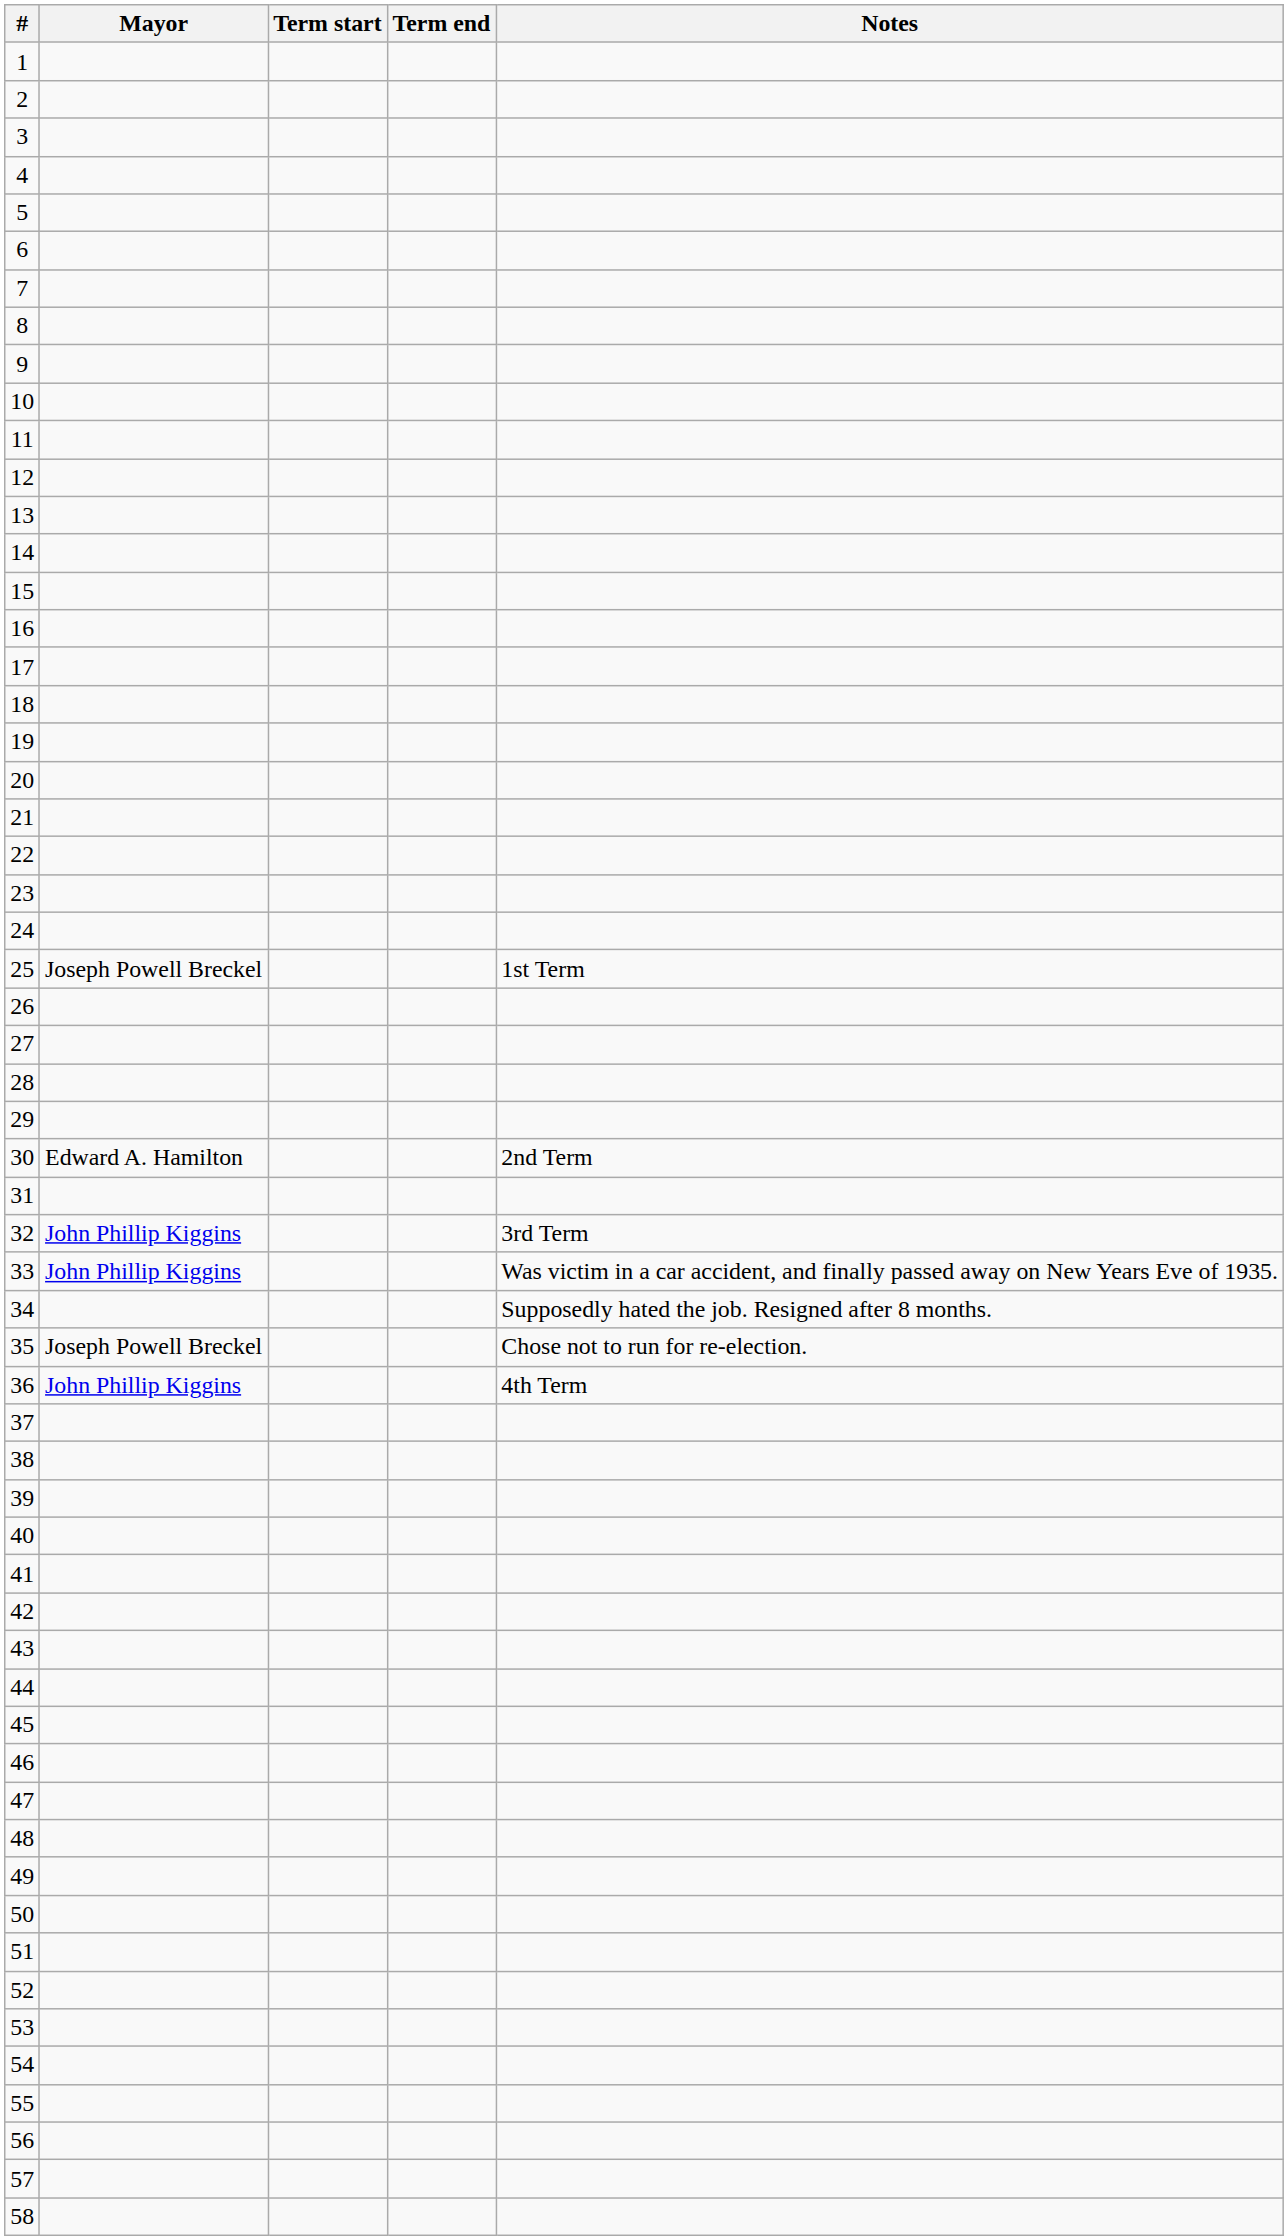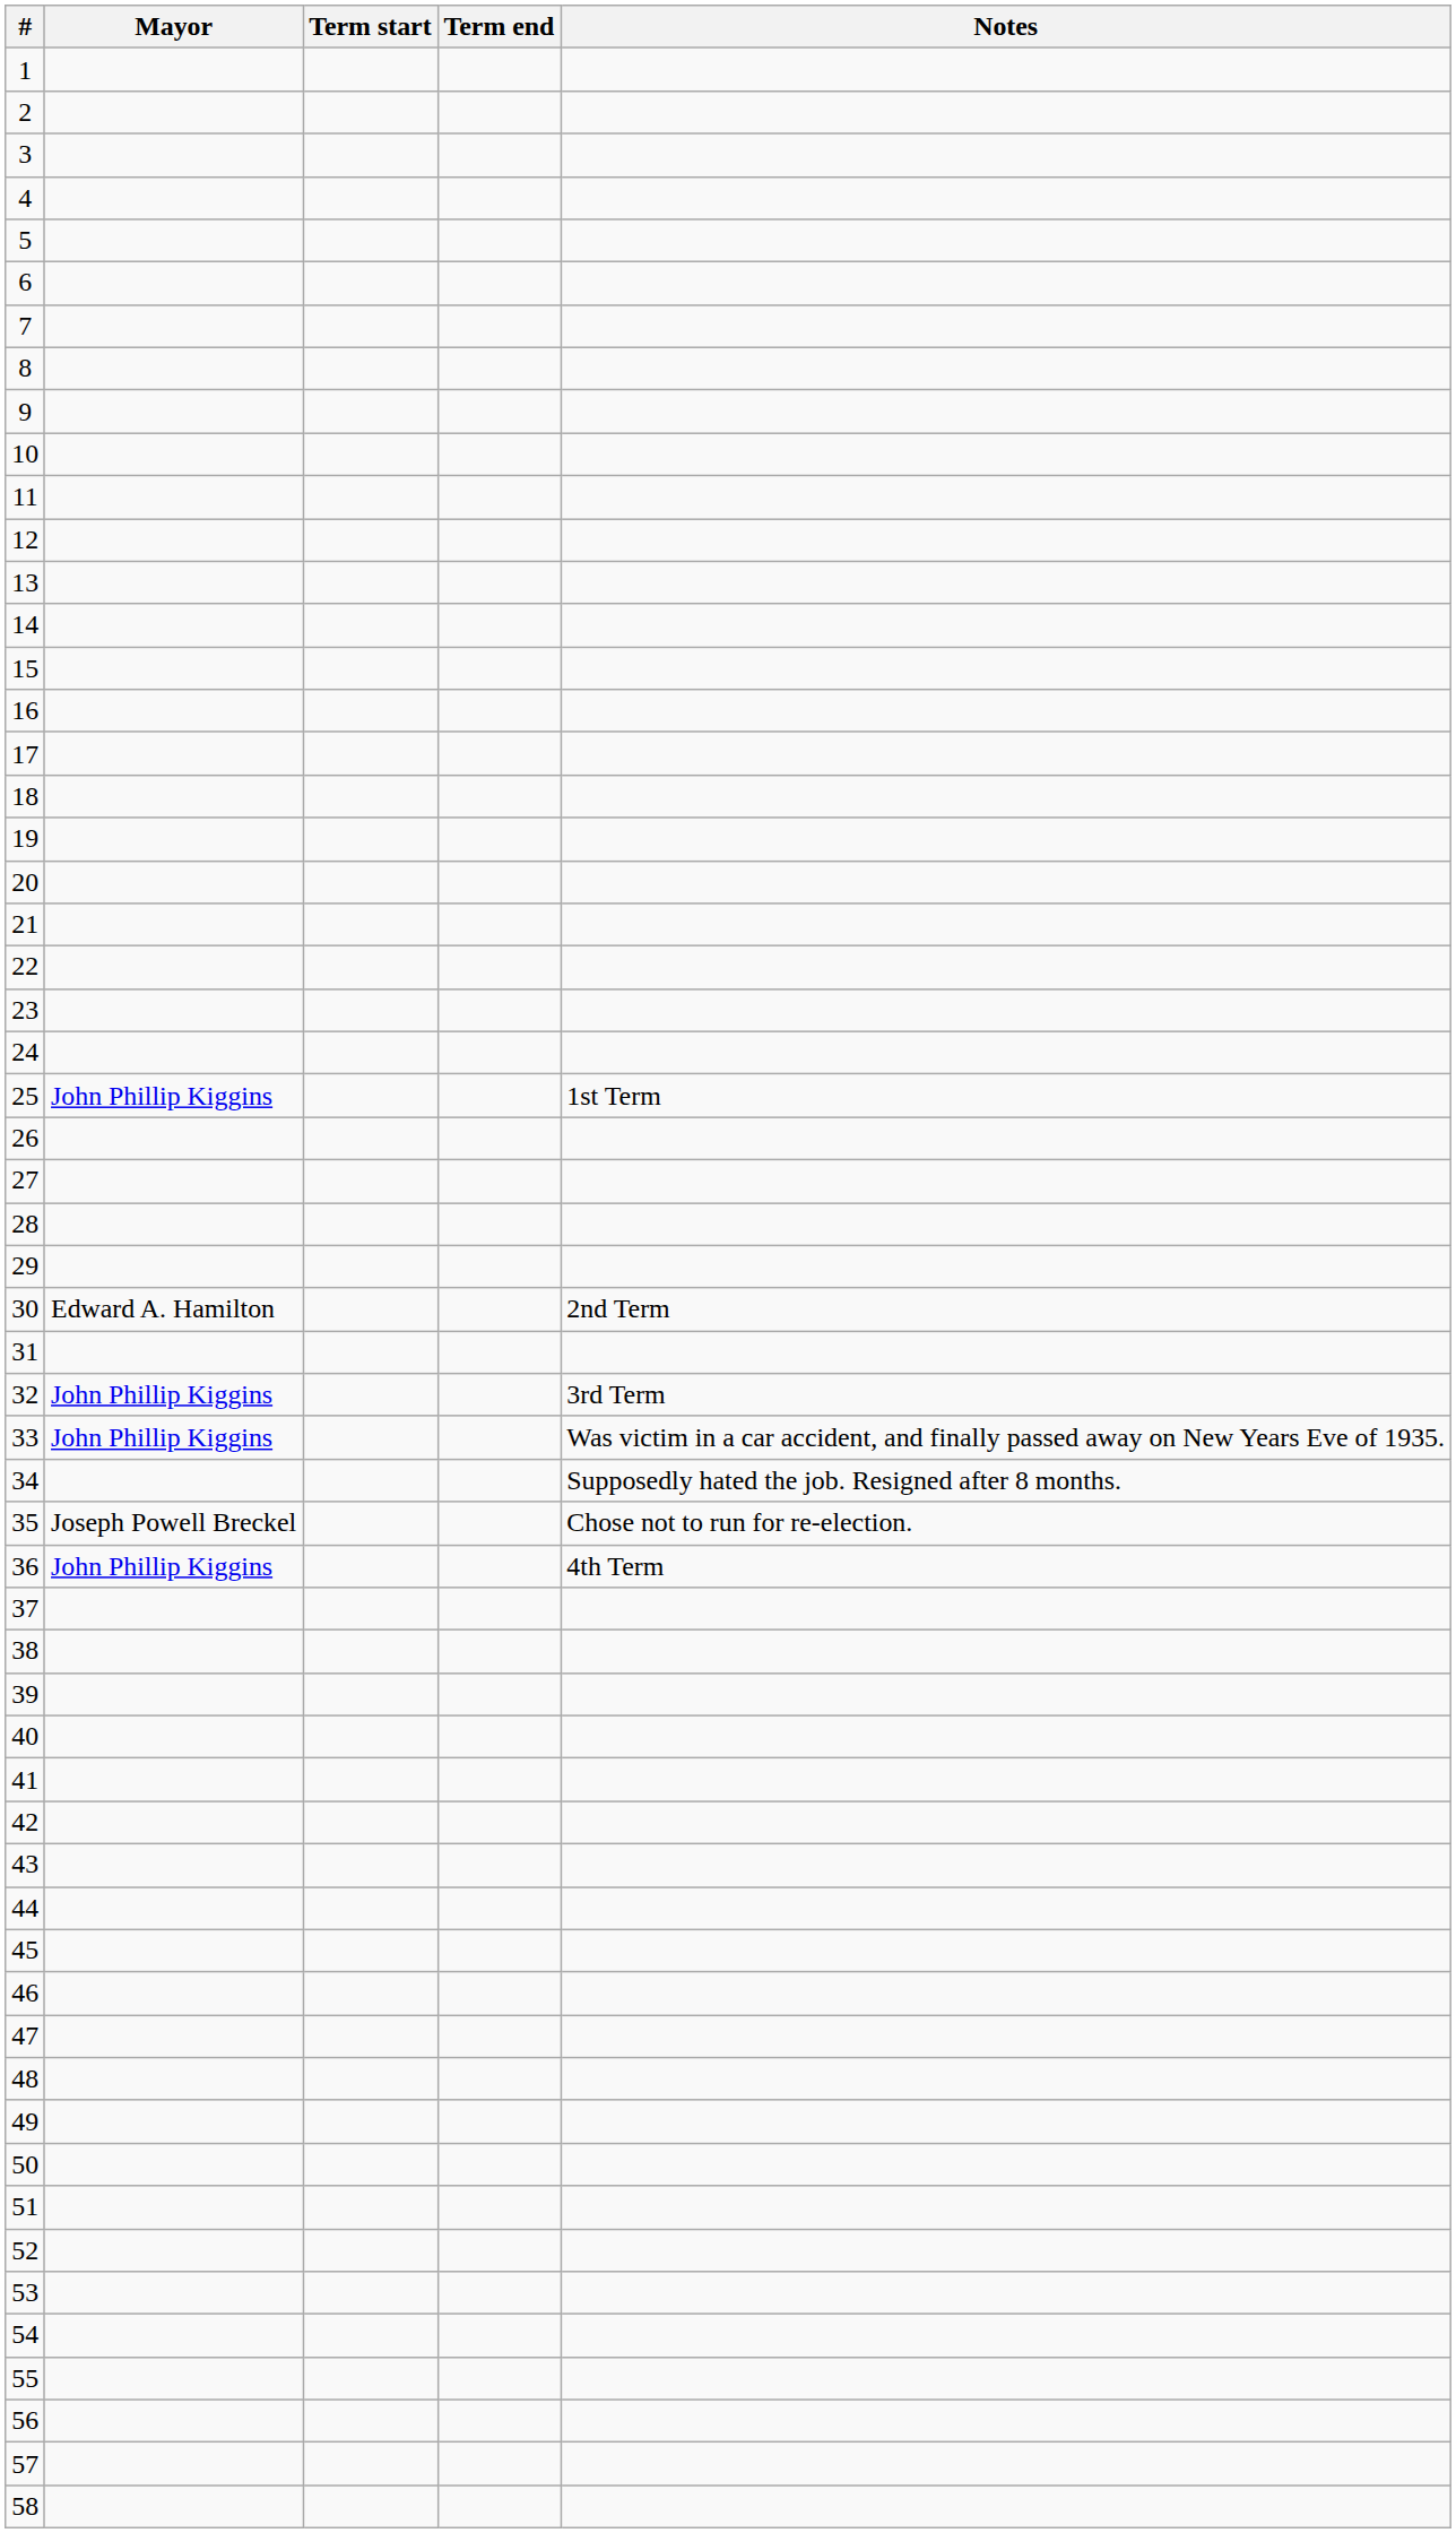 <table class="wikitable sortable">
 <tr>
 <th align=center>#</th>
 <th>Mayor</th>
 <th>Term start</th>
 <th>Term end</th>
 <th>Notes</th>
 </tr>
 <tr>
 <td align=center>1</td>
 <td></td>
 <td align=center></td>
 <td></td>
 <td></td>
 </tr>
 <tr>
 <td align=center>2</td>
 <td></td>
 <td align=center></td>
 <td></td>
 <td></td>
 </tr>
 <tr>
 <td align=center>3</td>
 <td></td>
 <td align=center></td>
 <td></td>
 <td></td>
 </tr>
 <tr>
 <td align=center>4</td>
 <td></td>
 <td align=center></td>
 <td></td>
 <td></td>
 </tr>
 <tr>
 <td align=center>5</td>
 <td></td>
 <td align=center></td>
 <td></td>
 <td></td>
 </tr>
 <tr>
 <td align=center>6</td>
 <td></td>
 <td align=center></td>
 <td></td>
 <td></td>
 </tr>
 <tr>
 <td align=center>7</td>
 <td> </td>
 <td align=center></td>
 <td align=center></td>
 <td></td>
 </tr>
 <tr>
 <td align=center>8</td>
 <td></td>
 <td align=center></td>
 <td></td>
 <td></td>
 </tr>
 <tr>
 <td align=center>9</td>
 <td></td>
 <td align=center></td>
 <td></td>
 <td></td>
 </tr>
 <tr>
 <td align=center>10</td>
 <td></td>
 <td align=center></td>
 <td></td>
 <td></td>
 </tr>
 <tr>
 <td align=center>11</td>
 <td></td>
 <td align=center></td>
 <td></td>
 <td></td>
 </tr>
 <tr>
 <td align=center>12</td>
 <td></td>
 <td align=center></td>
 <td></td>
 <td></td>
 </tr>
 <tr>
 <td align=center>13</td>
 <td></td>
 <td align=center></td>
 <td></td>
 <td></td>
 </tr>
 <tr>
 <td align=center>14</td>
 <td></td>
 <td align=center></td>
 <td></td>
 <td></td>
 </tr>
 <tr>
 <td align=center>15</td>
 <td></td>
 <td align=center></td>
 <td></td>
 <td></td>
 </tr>
 <tr>
 <td align=center>16</td>
 <td></td>
 <td align=center></td>
 <td></td>
 <td></td>
 </tr>
 <tr>
 <td align=center>17</td>
 <td></td>
 <td align=center></td>
 <td></td>
 <td></td>
 </tr>
 <tr>
 <td align=center>18</td>
 <td></td>
 <td align=center></td>
 <td></td>
 <td></td>
 </tr>
 <tr>
 <td align=center>19</td>
 <td></td>
 <td align=center></td>
 <td></td>
 <td></td>
 </tr>
 <tr>
 <td align=center>20</td>
 <td></td>
 <td align=center></td>
 <td></td>
 <td></td>
 </tr>
 <tr>
 <td align=center>21</td>
 <td></td>
 <td align=center></td>
 <td></td>
 <td></td>
 </tr>
 <tr>
 <td align=center>22</td>
 <td></td>
 <td align=center></td>
 <td></td>
 <td></td>
 </tr>
 <tr>
 <td align=center>23</td>
 <td></td>
 <td align=center></td>
 <td></td>
 <td></td>
 </tr>
 <tr>
 <td align=center>24</td>
 <td></td>
 <td align=center></td>
 <td></td>
 <td></td>
 </tr>
 <tr>
 <td align=center>25</td>
-<td>Joseph Powell Breckel </td>
+<td><a href='#'>John Phillip Kiggins</a></td>
 <td align=center></td>
 <td></td>
 <td>1st Term</td>
 </tr>
 <tr>
 <td align=center>26</td>
 <td></td>
 <td align=center></td>
 <td></td>
 <td></td>
 </tr>
 <tr>
 <td align=center>27</td>
 <td></td>
 <td align=center></td>
 <td></td>
 <td></td>
 </tr>
 <tr>
 <td align=center>28</td>
 <td></td>
 <td align=center></td>
 <td></td>
 <td></td>
 </tr>
 <tr>
 <td align=center>29</td>
 <td> </td>
 <td align=center></td>
 <td align=center></td>
 <td></td>
 </tr>
 <tr>
 <td align=center>30</td>
 <td>Edward A. Hamilton </td>
 <td align=center></td>
 <td></td>
 <td>2nd Term</td>
 </tr>
 <tr>
 <td align=center>31</td>
 <td></td>
 <td align=center></td>
 <td></td>
 <td></td>
 </tr>
 <tr>
 <td align=center>32</td>
 <td><a href='#'>John Phillip Kiggins</a></td>
 <td align=center></td>
 <td></td>
 <td>3rd Term</td>
 </tr>
 <tr>
 <td align=center>33</td>
 <td><a href='#'>John Phillip Kiggins</a></td>
 <td align=center></td>
 <td></td>
 <td>Was victim in a car accident, and finally passed away on New Years Eve of 1935.</td>
 </tr>
 <tr>
 <td align=center>34</td>
 <td> </td>
 <td align=center></td>
 <td align=center></td>
 <td>Supposedly hated the job. Resigned after 8 months.</td>
 </tr>
 <tr>
 <td align=center>35</td>
 <td>Joseph Powell Breckel </td>
 <td align=center></td>
 <td></td>
 <td>Chose not to run for re-election.</td>
 </tr>
 <tr>
 <td align=center>36</td>
 <td><a href='#'>John Phillip Kiggins</a></td>
 <td align=center></td>
 <td align=center></td>
 <td>4th Term</td>
 </tr>
 <tr>
 <td align=center>37</td>
 <td></td>
 <td align=center></td>
 <td></td>
 <td></td>
 </tr>
 <tr>
 <td align=center>38</td>
 <td></td>
 <td align=center></td>
 <td></td>
 <td></td>
 </tr>
 <tr>
 <td align=center>39</td>
 <td></td>
 <td align=center></td>
 <td></td>
 <td></td>
 </tr>
 <tr>
 <td align=center>40</td>
 <td></td>
 <td align=center></td>
 <td></td>
 <td></td>
 </tr>
 <tr>
 <td align=center>41</td>
 <td></td>
 <td align=center></td>
 <td></td>
 <td></td>
 </tr>
 <tr>
 <td align=center>42</td>
 <td></td>
 <td align=center></td>
 <td></td>
 <td></td>
 </tr>
 <tr>
 <td align=center>43</td>
 <td></td>
 <td align=center></td>
 <td></td>
 <td></td>
 </tr>
 <tr>
 <td align=center>44</td>
 <td></td>
 <td align=center></td>
 <td></td>
 <td></td>
 </tr>
 <tr>
 <td align=center>45</td>
 <td></td>
 <td align=center></td>
 <td></td>
 <td></td>
 </tr>
 <tr>
 <td align=center>46</td>
 <td></td>
 <td align=center></td>
 <td></td>
 <td></td>
 </tr>
 <tr>
 <td align=center>47</td>
 <td></td>
 <td align=center></td>
 <td></td>
 <td></td>
 </tr>
 <tr>
 <td align=center>48</td>
 <td></td>
 <td align=center></td>
 <td></td>
 <td></td>
 </tr>
 <tr>
 <td align=center>49</td>
 <td></td>
 <td align=center></td>
 <td></td>
 <td></td>
 </tr>
 <tr>
 <td align=center>50</td>
 <td></td>
 <td align=center></td>
 <td></td>
 <td></td>
 </tr>
 <tr>
 <td align=center>51</td>
 <td></td>
 <td align=center></td>
 <td></td>
 <td></td>
 </tr>
 <tr>
 <td align=center>52</td>
 <td></td>
 <td align=center></td>
 <td></td>
 <td></td>
 </tr>
 <tr>
 <td align=center>53</td>
 <td></td>
 <td align=center></td>
 <td align=center></td>
 <td></td>
 </tr>
 <tr>
 <td align=center>54</td>
 <td></td>
 <td align=center></td>
 <td align=center></td>
 <td></td>
 </tr>
 <tr>
 <td align=center>55</td>
 <td></td>
 <td align=center></td>
 <td></td>
 <td></td>
 </tr>
 <tr>
 <td align=center>56</td>
 <td></td>
 <td align=center></td>
 <td align=center></td>
 <td></td>
 </tr>
 <tr>
 <td align=center>57</td>
 <td></td>
 <td align=center></td>
 <td align=center></td>
 <td></td>
 </tr>
 <tr>
 <td align=center>58</td>
 <td></td>
 <td align=center></td>
 <td></td>
 <td></td>
 </tr>
 </table>
